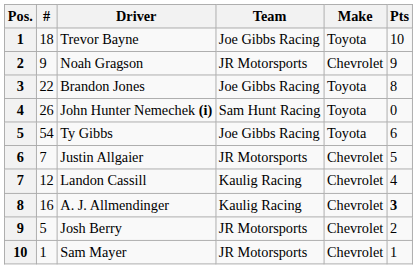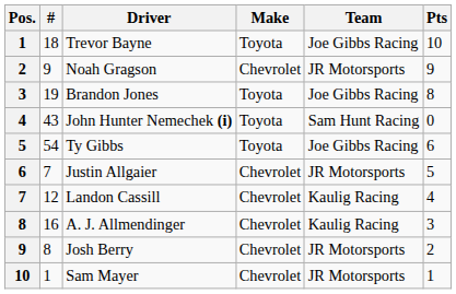 <table class="wikitable" style="font-size:95%">
 <tr>
 <th>Pos.</th>
 <th>#</th>
 <th>Driver</th>
+<th>Make</th>
 <th>Team</th>
-<th>Make</th>
 <th>Pts</th>
 </tr>
 <tr>
 <th>1</th>
 <td>18</td>
 <td>Trevor Bayne</td>
+<td>Toyota</td>
 <td>Joe Gibbs Racing</td>
-<td>Toyota</td>
 <td>10</td>
 </tr>
 <tr>
 <th>2</th>
 <td>9</td>
 <td>Noah Gragson</td>
+<td>Chevrolet</td>
 <td>JR Motorsports</td>
-<td>Chevrolet</td>
 <td>9</td>
 </tr>
 <tr>
 <th>3</th>
-<td>22</td>
+<td>19</td>
 <td>Brandon Jones</td>
+<td>Toyota</td>
 <td>Joe Gibbs Racing</td>
-<td>Toyota</td>
 <td>8</td>
 </tr>
 <tr>
 <th>4</th>
-<td>26</td>
+<td>43</td>
 <td>John Hunter Nemechek <strong>(i)</strong></td>
+<td>Toyota</td>
 <td>Sam Hunt Racing</td>
-<td>Toyota</td>
 <td>0</td>
 </tr>
 <tr>
 <th>5</th>
 <td>54</td>
 <td>Ty Gibbs</td>
+<td>Toyota</td>
 <td>Joe Gibbs Racing</td>
-<td>Toyota</td>
 <td>6</td>
 </tr>
 <tr>
 <th>6</th>
 <td>7</td>
 <td>Justin Allgaier</td>
+<td>Chevrolet</td>
 <td>JR Motorsports</td>
-<td>Chevrolet</td>
 <td>5</td>
 </tr>
 <tr>
 <th>7</th>
 <td>12</td>
 <td>Landon Cassill</td>
+<td>Chevrolet</td>
 <td>Kaulig Racing</td>
-<td>Chevrolet</td>
 <td>4</td>
 </tr>
 <tr>
 <th>8</th>
 <td>16</td>
 <td>A. J. Allmendinger</td>
+<td>Chevrolet</td>
 <td>Kaulig Racing</td>
-<td>Chevrolet</td>
-<td><strong>3</strong></td>
+<td>3</td>
 </tr>
 <tr>
 <th>9</th>
-<td>5</td>
+<td>8</td>
 <td>Josh Berry</td>
+<td>Chevrolet</td>
 <td>JR Motorsports</td>
-<td>Chevrolet</td>
 <td>2</td>
 </tr>
 <tr>
 <th>10</th>
 <td>1</td>
 <td>Sam Mayer</td>
+<td>Chevrolet</td>
 <td>JR Motorsports</td>
-<td>Chevrolet</td>
 <td>1</td>
 </tr>
 </table>
